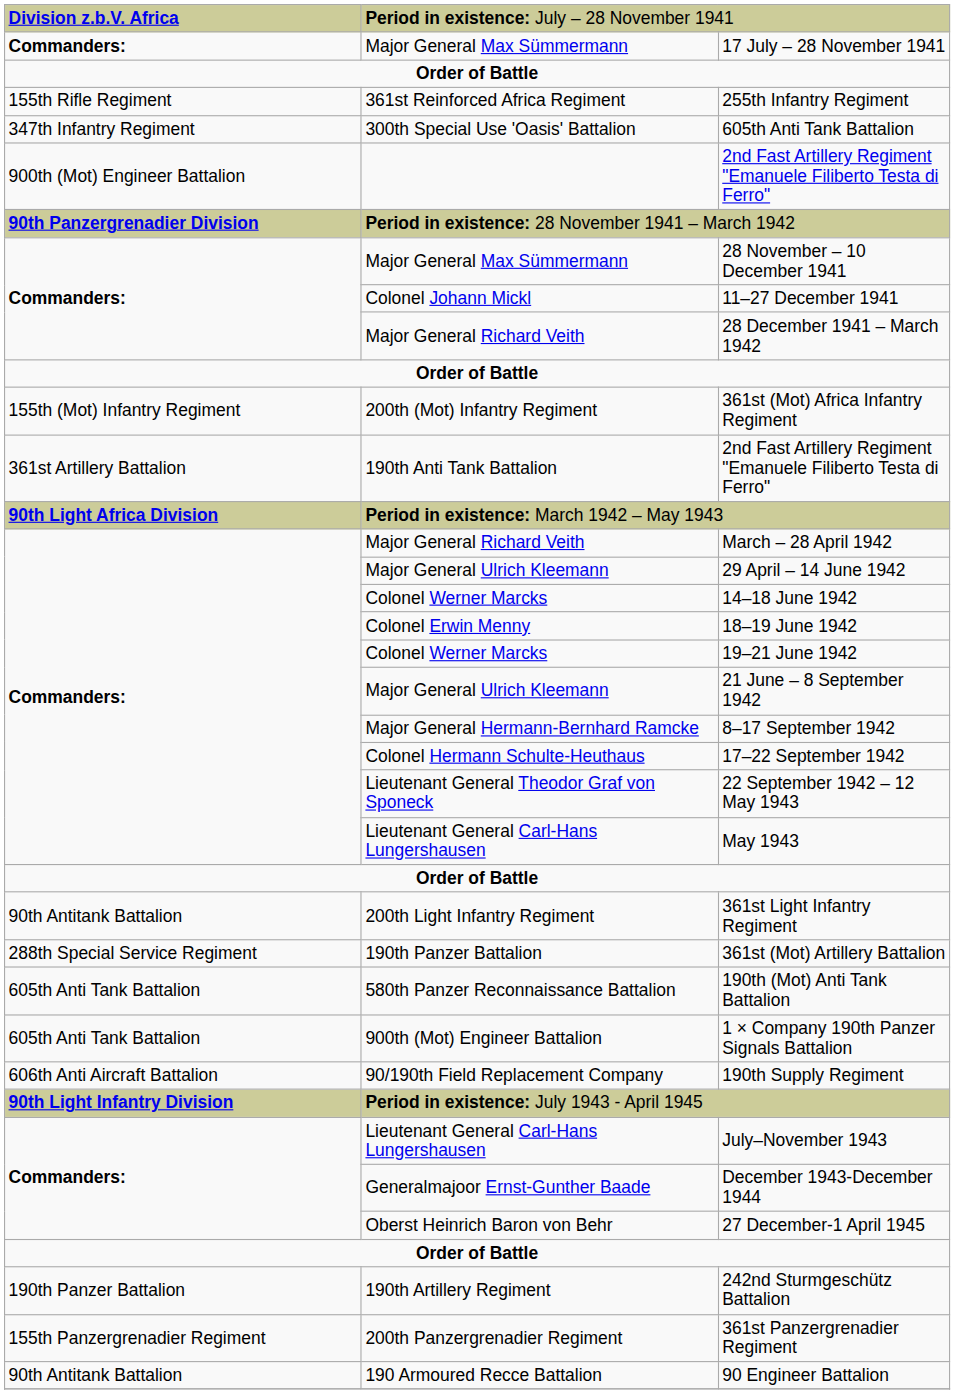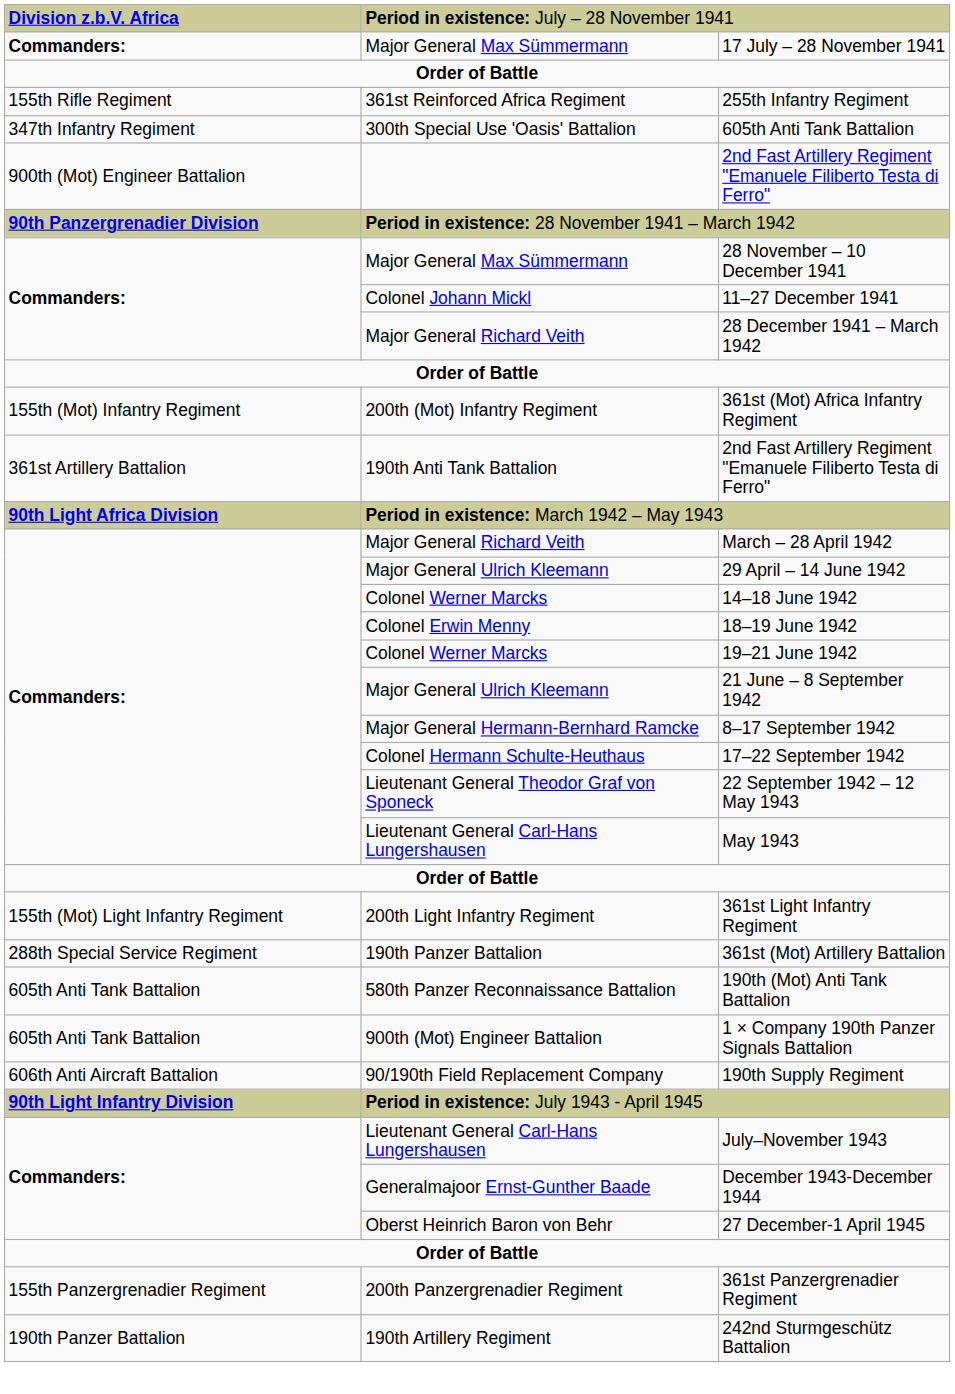 <table class="wikitable">
 <tr>
 <td style="background:#CCCC99"><strong><a href='#'>Division z.b.V. Africa</a></strong></td>
 <td colspan="2" style="background:#CCCC99"><strong>Period in existence:</strong> July – 28 November 1941</td>
 </tr>
 <tr>
 <td width="320pt"><strong>Commanders:</strong></td>
 <td width="320pt">Major General <a href='#'>Max Sümmermann</a></td>
 <td>17 July – 28 November 1941</td>
 </tr>
 <tr>
 <td colspan="3" style="text-align:center;"><strong>Order of Battle</strong></td>
 </tr>
 <tr>
 <td>155th Rifle Regiment</td>
 <td>361st Reinforced Africa Regiment</td>
 <td>255th Infantry Regiment</td>
 </tr>
 <tr>
 <td>347th Infantry Regiment</td>
 <td>300th Special Use 'Oasis' Battalion</td>
 <td>605th Anti Tank Battalion</td>
 </tr>
 <tr>
 <td>900th (Mot) Engineer Battalion</td>
 <td></td>
 <td><a href='#'>2nd Fast Artillery Regiment "Emanuele Filiberto Testa di Ferro"</a></td>
 </tr>
 <tr>
 <td style="background:#CCCC99"><strong><a href='#'>90th Panzergrenadier Division</a> </strong></td>
 <td colspan="2" style="background:#CCCC99"><strong>Period in existence:</strong> 28 November 1941 – March 1942</td>
 </tr>
 <tr>
 <td width="320pt"; rowspan="3"><strong>Commanders:</strong></td>
 <td width="320pt">Major General <a href='#'>Max Sümmermann</a></td>
 <td>28 November – 10 December 1941</td>
 </tr>
 <tr>
 <td>Colonel <a href='#'>Johann Mickl</a></td>
 <td>11–27 December 1941</td>
 </tr>
 <tr>
 <td>Major General <a href='#'>Richard Veith</a></td>
 <td>28 December 1941 – March 1942</td>
 </tr>
 <tr>
 <td colspan="3" style="text-align:center;"><strong>Order of Battle</strong></td>
 </tr>
 <tr>
 <td>155th (Mot) Infantry Regiment</td>
 <td>200th (Mot) Infantry Regiment</td>
 <td>361st (Mot) Africa Infantry Regiment</td>
 </tr>
 <tr>
 <td>361st Artillery Battalion</td>
 <td>190th Anti Tank Battalion</td>
 <td>2nd Fast Artillery Regiment "Emanuele Filiberto Testa di Ferro"</td>
 </tr>
 <tr>
 <td style="background:#CCCC99"><strong><a href='#'>90th Light Africa Division</a></strong></td>
 <td colspan="2" style="background:#CCCC99"><strong>Period in existence:</strong> March 1942 – May 1943</td>
 </tr>
 <tr>
 <td width="320pt"; rowspan="10"><strong>Commanders:</strong></td>
 <td width="320pt">Major General <a href='#'>Richard Veith</a></td>
 <td>March – 28 April 1942</td>
 </tr>
 <tr>
 <td>Major General <a href='#'>Ulrich Kleemann</a></td>
 <td>29 April – 14 June 1942</td>
 </tr>
 <tr>
 <td>Colonel <a href='#'>Werner Marcks</a></td>
 <td>14–18 June 1942</td>
 </tr>
 <tr>
 <td>Colonel <a href='#'>Erwin Menny</a></td>
 <td>18–19 June 1942</td>
 </tr>
 <tr>
 <td>Colonel <a href='#'>Werner Marcks</a></td>
 <td>19–21 June 1942</td>
 </tr>
 <tr>
 <td>Major General <a href='#'>Ulrich Kleemann</a></td>
 <td>21 June – 8 September 1942</td>
 </tr>
 <tr>
 <td>Major General <a href='#'>Hermann-Bernhard Ramcke</a></td>
 <td>8–17 September 1942</td>
 </tr>
 <tr>
 <td>Colonel <a href='#'>Hermann Schulte-Heuthaus</a></td>
 <td>17–22 September 1942</td>
 </tr>
 <tr>
 <td>Lieutenant General <a href='#'>Theodor Graf von Sponeck</a></td>
 <td>22 September 1942 – 12 May 1943</td>
 </tr>
 <tr>
 <td>Lieutenant General <a href='#'>Carl-Hans Lungershausen</a></td>
 <td>May 1943</td>
 </tr>
 <tr>
 <td colspan="3" style="text-align:center;"><strong>Order of Battle</strong></td>
 </tr>
 <tr>
-<td>90th Antitank Battalion</td>
+<td>155th (Mot) Light Infantry Regiment</td>
 <td>200th Light Infantry Regiment</td>
 <td>361st Light Infantry Regiment</td>
 </tr>
 <tr>
 <td>288th Special Service Regiment</td>
 <td>190th Panzer Battalion</td>
 <td>361st (Mot) Artillery Battalion</td>
 </tr>
 <tr>
 <td>605th Anti Tank Battalion</td>
 <td>580th Panzer Reconnaissance Battalion</td>
 <td>190th (Mot) Anti Tank Battalion</td>
 </tr>
 <tr>
 <td>605th Anti Tank Battalion</td>
 <td>900th (Mot) Engineer Battalion</td>
 <td>1 × Company 190th Panzer Signals Battalion</td>
 </tr>
 <tr>
 <td>606th Anti Aircraft Battalion</td>
 <td>90/190th Field Replacement Company</td>
 <td>190th Supply Regiment</td>
 </tr>
 <tr>
 <td style="background:#CCCC99"><strong><a href='#'>90th Light Infantry Division</a> </strong></td>
 <td colspan="2" style="background:#CCCC99"><strong>Period in existence:</strong> July 1943 - April 1945</td>
 </tr>
 <tr>
 <td width="320pt" rowspan="3"><strong>Commanders:</strong></td>
 <td width="320pt">Lieutenant General <a href='#'>Carl-Hans Lungershausen</a></td>
 <td>July–November 1943</td>
 </tr>
 <tr>
 <td>Generalmajoor <a href='#'>Ernst-Gunther Baade</a></td>
 <td>December 1943-December 1944</td>
 </tr>
 <tr>
 <td>Oberst Heinrich Baron von Behr</td>
 <td>27 December-1 April 1945</td>
 </tr>
 <tr>
 <td colspan="3" style="text-align:center;"><strong>Order of Battle</strong></td>
 </tr>
 <tr>
-<td>190th Panzer Battalion</td>
-<td>190th Artillery Regiment</td>
-<td>242nd Sturmgeschütz Battalion</td>
-</tr>
-<tr>
 <td>155th Panzergrenadier Regiment</td>
 <td>200th Panzergrenadier Regiment</td>
 <td>361st Panzergrenadier Regiment</td>
 </tr>
 <tr>
-<td>90th Antitank Battalion</td>
-<td>190 Armoured Recce Battalion</td>
-<td>90 Engineer Battalion</td>
+<td>190th Panzer Battalion</td>
+<td>190th Artillery Regiment</td>
+<td>242nd Sturmgeschütz Battalion</td>
 </tr>
 <tr>
 </tr>
 <tr>
 </tr>
 </table>
